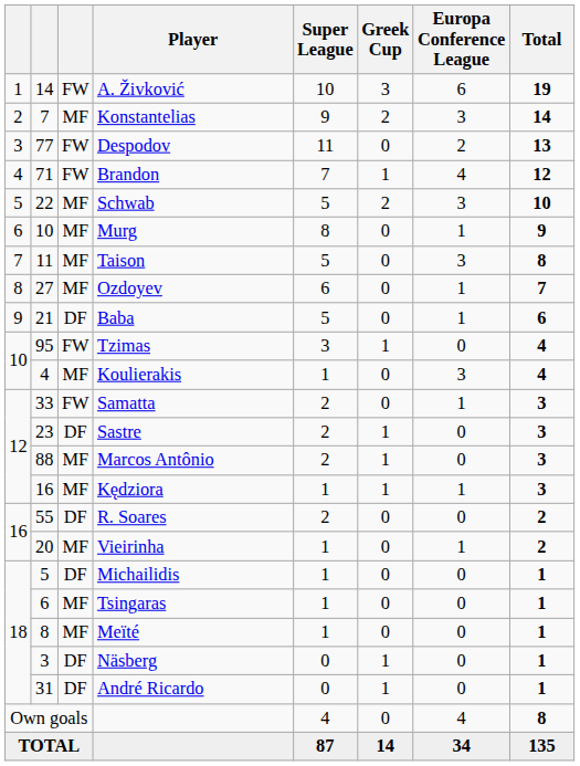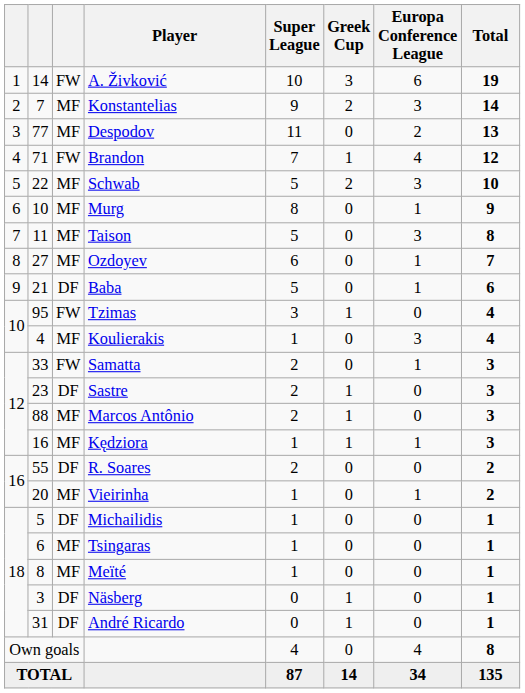 <table class="wikitable sortable" style="text-align:center">
 <tr>
 <th width=5></th>
 <th width=5></th>
 <th width=5></th>
 <th width=170>Player</th>
 <th width=30>Super League</th>
 <th width=30>Greek Cup</th>
 <th width=30px>Europa Conference League</th>
 <th width=50>Total</th>
 </tr>
 <tr>
 <td>1</td>
 <td>14</td>
 <td>FW</td>
 <td align=left> <a href='#'>A. Živković</a></td>
 <td>10</td>
 <td>3</td>
 <td>6</td>
 <td><strong>19</strong></td>
 </tr>
 <tr>
 <td>2</td>
 <td>7</td>
 <td>MF</td>
 <td align=left> <a href='#'>Konstantelias</a></td>
 <td>9</td>
 <td>2</td>
 <td>3</td>
 <td><strong>14</strong></td>
 </tr>
 <tr>
 <td>3</td>
 <td>77</td>
-<td>FW</td>
+<td>MF</td>
 <td align=left> <a href='#'>Despodov</a></td>
 <td>11</td>
 <td>0</td>
 <td>2</td>
 <td><strong>13</strong></td>
 </tr>
 <tr>
 <td>4</td>
 <td>71</td>
 <td>FW</td>
 <td align=left> <a href='#'>Brandon</a></td>
 <td>7</td>
 <td>1</td>
 <td>4</td>
 <td><strong>12</strong></td>
 </tr>
 <tr>
 <td>5</td>
 <td>22</td>
 <td>MF</td>
 <td align=left> <a href='#'>Schwab</a></td>
 <td>5</td>
 <td>2</td>
 <td>3</td>
 <td><strong>10</strong></td>
 </tr>
 <tr>
 <td>6</td>
 <td>10</td>
 <td>MF</td>
 <td align=left> <a href='#'>Murg</a></td>
 <td>8</td>
 <td>0</td>
 <td>1</td>
 <td><strong>9</strong></td>
 </tr>
 <tr>
 <td>7</td>
 <td>11</td>
 <td>MF</td>
 <td align=left> <a href='#'>Taison</a></td>
 <td>5</td>
 <td>0</td>
 <td>3</td>
 <td><strong>8</strong></td>
 </tr>
 <tr>
 <td>8</td>
 <td>27</td>
 <td>MF</td>
 <td align=left> <a href='#'>Ozdoyev</a></td>
 <td>6</td>
 <td>0</td>
 <td>1</td>
 <td><strong>7</strong></td>
 </tr>
 <tr>
 <td>9</td>
 <td>21</td>
 <td>DF</td>
 <td align=left> <a href='#'>Baba</a></td>
 <td>5</td>
 <td>0</td>
 <td>1</td>
 <td><strong>6</strong></td>
 </tr>
 <tr>
 <td rowspan=2>10</td>
 <td>95</td>
 <td>FW</td>
 <td align=left> <a href='#'>Tzimas</a></td>
 <td>3</td>
 <td>1</td>
 <td>0</td>
 <td><strong>4</strong></td>
 </tr>
 <tr>
 <td>4</td>
 <td>MF</td>
 <td align=left> <a href='#'>Koulierakis</a></td>
 <td>1</td>
 <td>0</td>
 <td>3</td>
 <td><strong>4</strong></td>
 </tr>
 <tr>
 <td rowspan=4>12</td>
 <td>33</td>
 <td>FW</td>
 <td align=left> <a href='#'>Samatta</a></td>
 <td>2</td>
 <td>0</td>
 <td>1</td>
 <td><strong>3</strong></td>
 </tr>
 <tr>
 <td>23</td>
 <td>DF</td>
 <td align=left> <a href='#'>Sastre</a></td>
 <td>2</td>
 <td>1</td>
 <td>0</td>
 <td><strong>3</strong></td>
 </tr>
 <tr>
 <td>88</td>
 <td>MF</td>
 <td align=left> <a href='#'>Marcos Antônio</a></td>
 <td>2</td>
 <td>1</td>
 <td>0</td>
 <td><strong>3</strong></td>
 </tr>
 <tr>
 <td>16</td>
 <td>MF</td>
 <td align=left> <a href='#'>Kędziora</a></td>
 <td>1</td>
 <td>1</td>
 <td>1</td>
 <td><strong>3</strong></td>
 </tr>
 <tr>
 <td rowspan=2>16</td>
 <td>55</td>
 <td>DF</td>
 <td align=left> <a href='#'>R. Soares</a></td>
 <td>2</td>
 <td>0</td>
 <td>0</td>
 <td><strong>2</strong></td>
 </tr>
 <tr>
 <td>20</td>
 <td>MF</td>
 <td align=left> <a href='#'>Vieirinha</a></td>
 <td>1</td>
 <td>0</td>
 <td>1</td>
 <td><strong>2</strong></td>
 </tr>
 <tr>
 <td rowspan=5>18</td>
 <td>5</td>
 <td>DF</td>
 <td align=left> <a href='#'>Michailidis</a></td>
 <td>1</td>
 <td>0</td>
 <td>0</td>
 <td><strong>1</strong></td>
 </tr>
 <tr>
 <td>6</td>
 <td>MF</td>
 <td align=left> <a href='#'>Tsingaras</a></td>
 <td>1</td>
 <td>0</td>
 <td>0</td>
 <td><strong>1</strong></td>
 </tr>
 <tr>
 <td>8</td>
 <td>MF</td>
 <td align=left> <a href='#'>Meïté</a></td>
 <td>1</td>
 <td>0</td>
 <td>0</td>
 <td><strong>1</strong></td>
 </tr>
 <tr>
 <td>3</td>
 <td>DF</td>
 <td align=left> <a href='#'>Näsberg</a></td>
 <td>0</td>
 <td>1</td>
 <td>0</td>
 <td><strong>1</strong></td>
 </tr>
 <tr>
 <td>31</td>
 <td>DF</td>
 <td align=left> <a href='#'>André Ricardo</a></td>
 <td>0</td>
 <td>1</td>
 <td>0</td>
 <td><strong>1</strong></td>
 </tr>
 <tr>
 <td colspan="3">Own goals</td>
 <td></td>
 <td>4</td>
 <td>0</td>
 <td>4</td>
 <td><strong>8</strong></td>
 </tr>
 <tr bgcolor="#EFEFEF">
 <td colspan=3><strong>TOTAL</strong></td>
 <td></td>
 <td><strong>87</strong></td>
 <td><strong>14</strong></td>
 <td><strong>34</strong></td>
 <td><strong>135</strong></td>
 </tr>
 </table>
